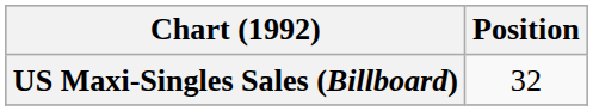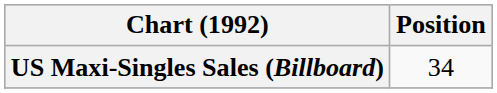 <table class="wikitable plainrowheaders" style="text-align:center">
 <tr>
 <th scope="col">Chart (1992)</th>
 <th scope="col">Position</th>
 </tr>
 <tr>
 <th scope="row">US Maxi-Singles Sales (<em>Billboard</em>)</th>
-<td>32</td>
+<td>34</td>
 </tr>
 </table>
